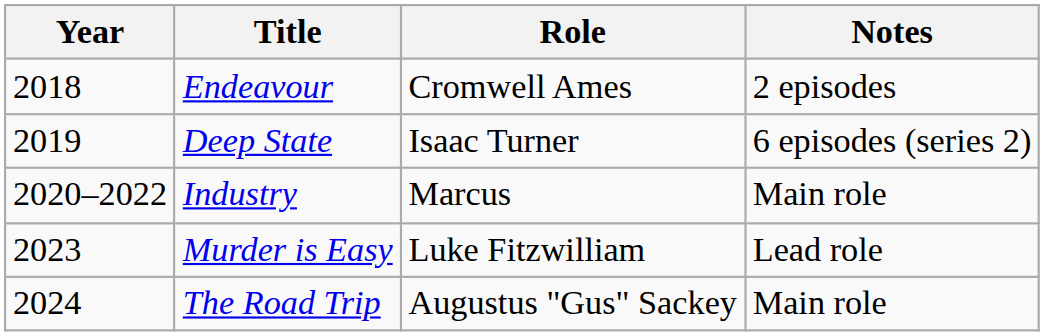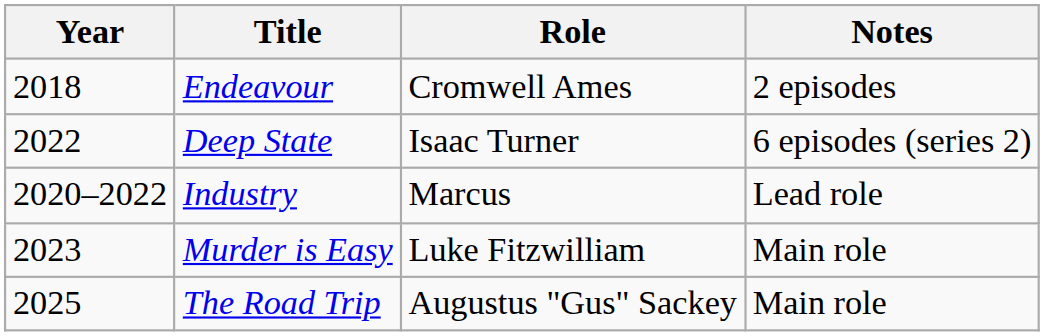 <table class="wikitable sortable">
 <tr>
 <th>Year</th>
 <th>Title</th>
 <th>Role</th>
 <th class="unsortable">Notes</th>
 </tr>
 <tr>
 <td>2018</td>
 <td><em><a href='#'>Endeavour</a></em></td>
 <td>Cromwell Ames</td>
 <td>2 episodes</td>
 </tr>
 <tr>
-<td>2019</td>
+<td>2022</td>
 <td><em><a href='#'>Deep State</a></em></td>
 <td>Isaac Turner</td>
 <td>6 episodes (series 2)</td>
 </tr>
 <tr>
 <td>2020–2022</td>
 <td><em><a href='#'>Industry</a></em></td>
 <td>Marcus</td>
-<td>Main role</td>
+<td>Lead role</td>
 </tr>
 <tr>
 <td>2023</td>
 <td><em><a href='#'>Murder is Easy</a></em></td>
 <td>Luke Fitzwilliam</td>
-<td>Lead role</td>
+<td>Main role</td>
 </tr>
 <tr>
-<td>2024</td>
+<td>2025</td>
 <td><em><a href='#'>The Road Trip</a></em></td>
 <td>Augustus "Gus" Sackey</td>
 <td>Main role</td>
 </tr>
 </table>
